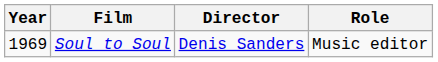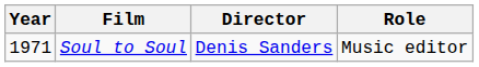 <table class="wikitable">
 <tr>
 <th>Year</th>
 <th>Film</th>
 <th>Director</th>
 <th>Role</th>
 </tr>
 <tr>
-<td>1969</td>
+<td>1971</td>
 <td><em><a href='#'>Soul to Soul</a></em></td>
 <td><a href='#'>Denis Sanders</a></td>
 <td>Music editor</td>
 </tr>
 </table>
